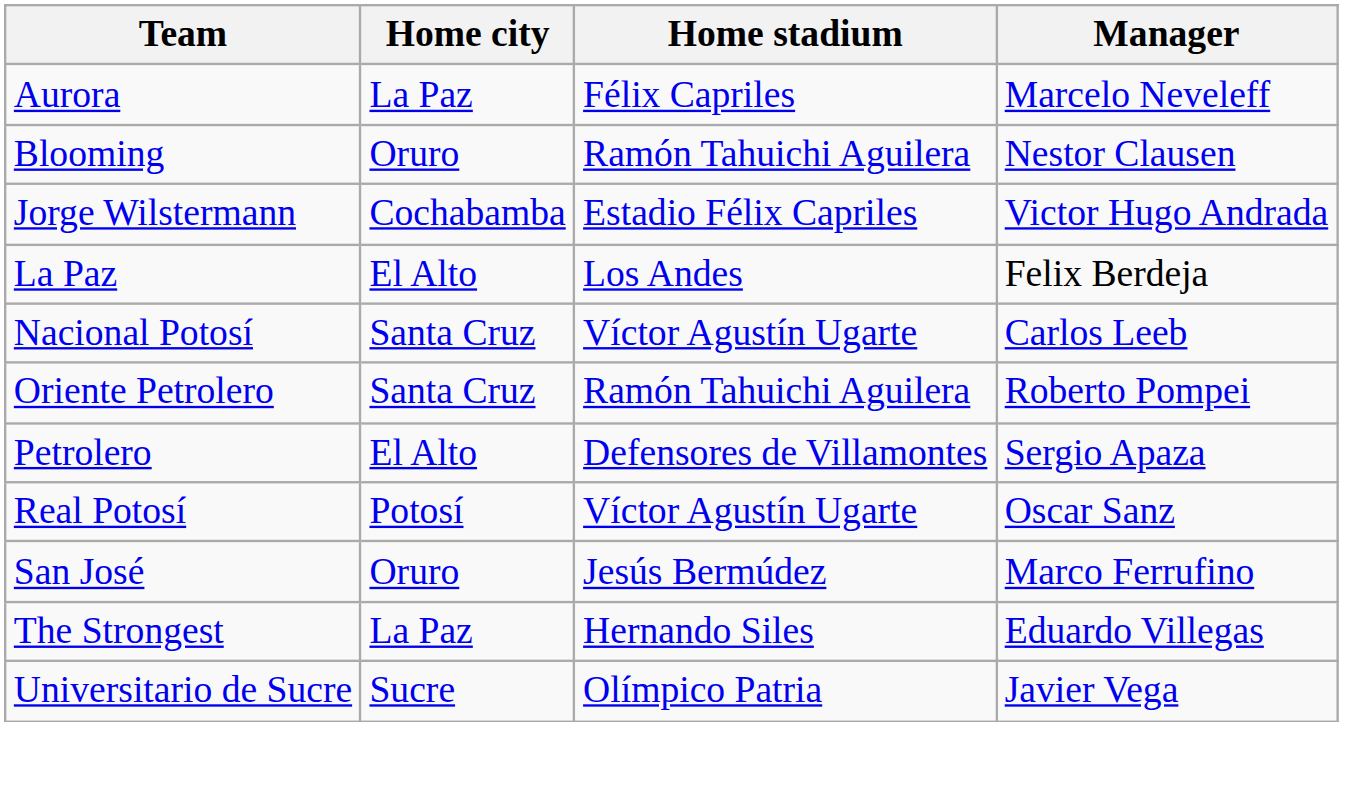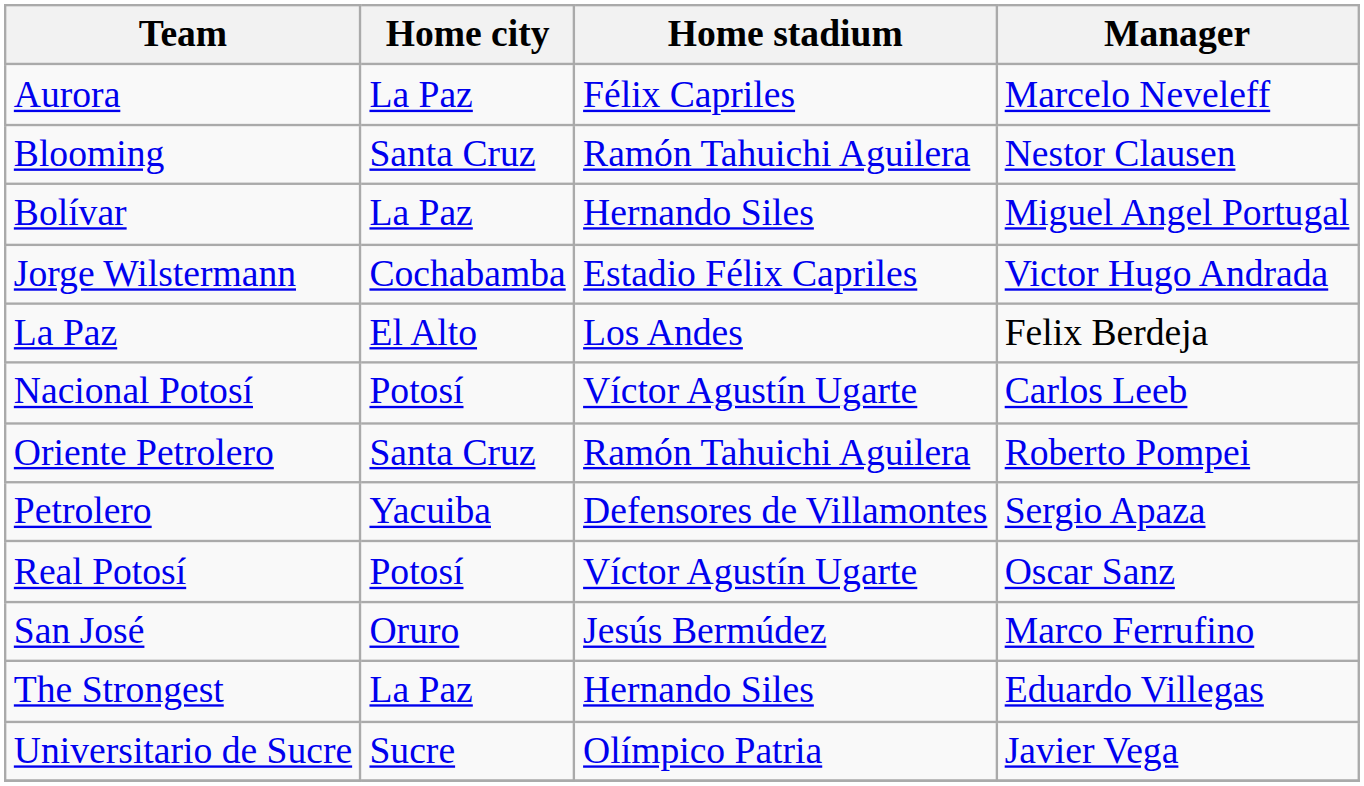 <table class="wikitable sortable">
 <tr>
 <th>Team</th>
 <th>Home city</th>
 <th>Home stadium</th>
 <th>Manager</th>
 </tr>
 <tr>
 <td><a href='#'>Aurora</a></td>
 <td><a href='#'>La Paz</a></td>
 <td><a href='#'>Félix Capriles</a></td>
 <td><a href='#'>Marcelo Neveleff</a></td>
 </tr>
 <tr>
 <td><a href='#'>Blooming</a></td>
-<td><a href='#'>Oruro</a></td>
+<td><a href='#'>Santa Cruz</a></td>
 <td><a href='#'>Ramón Tahuichi Aguilera</a></td>
 <td><a href='#'>Nestor Clausen</a></td>
+</tr>
+<tr>
+<td><a href='#'>Bolívar</a></td>
+<td><a href='#'>La Paz</a></td>
+<td><a href='#'>Hernando Siles</a></td>
+<td><a href='#'>Miguel Angel Portugal</a></td>
 </tr>
 <tr>
 <td><a href='#'>Jorge Wilstermann</a></td>
 <td><a href='#'>Cochabamba</a></td>
 <td><a href='#'>Estadio Félix Capriles</a></td>
 <td><a href='#'>Victor Hugo Andrada</a></td>
 </tr>
 <tr>
 <td><a href='#'>La Paz</a></td>
 <td><a href='#'>El Alto</a></td>
 <td><a href='#'>Los Andes</a></td>
 <td>Felix Berdeja</td>
 </tr>
 <tr>
 <td><a href='#'>Nacional Potosí</a></td>
-<td><a href='#'>Santa Cruz</a></td>
+<td><a href='#'>Potosí</a></td>
 <td><a href='#'>Víctor Agustín Ugarte</a></td>
 <td><a href='#'>Carlos Leeb</a></td>
 </tr>
 <tr>
 <td><a href='#'>Oriente Petrolero</a></td>
 <td><a href='#'>Santa Cruz</a></td>
 <td><a href='#'>Ramón Tahuichi Aguilera</a></td>
 <td><a href='#'>Roberto Pompei</a></td>
 </tr>
 <tr>
 <td><a href='#'>Petrolero</a></td>
-<td><a href='#'>El Alto</a></td>
+<td><a href='#'>Yacuiba</a></td>
 <td><a href='#'>Defensores de Villamontes</a></td>
 <td><a href='#'>Sergio Apaza</a></td>
 </tr>
 <tr>
 <td><a href='#'>Real Potosí</a></td>
 <td><a href='#'>Potosí</a></td>
 <td><a href='#'>Víctor Agustín Ugarte</a></td>
 <td><a href='#'>Oscar Sanz</a></td>
 </tr>
 <tr>
 <td><a href='#'>San José</a></td>
 <td><a href='#'>Oruro</a></td>
 <td><a href='#'>Jesús Bermúdez</a></td>
 <td><a href='#'>Marco Ferrufino</a></td>
 </tr>
 <tr>
 <td><a href='#'>The Strongest</a></td>
 <td><a href='#'>La Paz</a></td>
 <td><a href='#'>Hernando Siles</a></td>
 <td><a href='#'>Eduardo Villegas</a></td>
 </tr>
 <tr>
 <td><a href='#'>Universitario de Sucre</a></td>
 <td><a href='#'>Sucre</a></td>
 <td><a href='#'>Olímpico Patria</a></td>
 <td><a href='#'>Javier Vega</a></td>
 </tr>
 <tr>
 </tr>
 </table>
